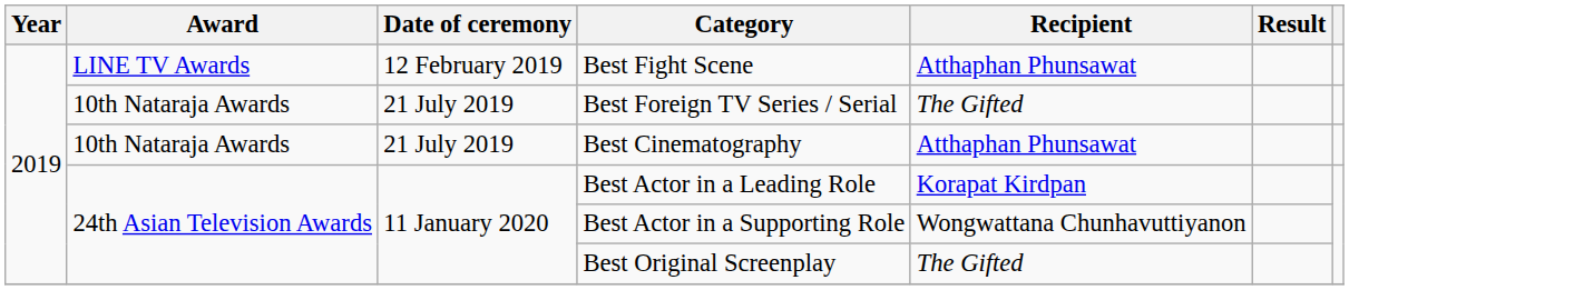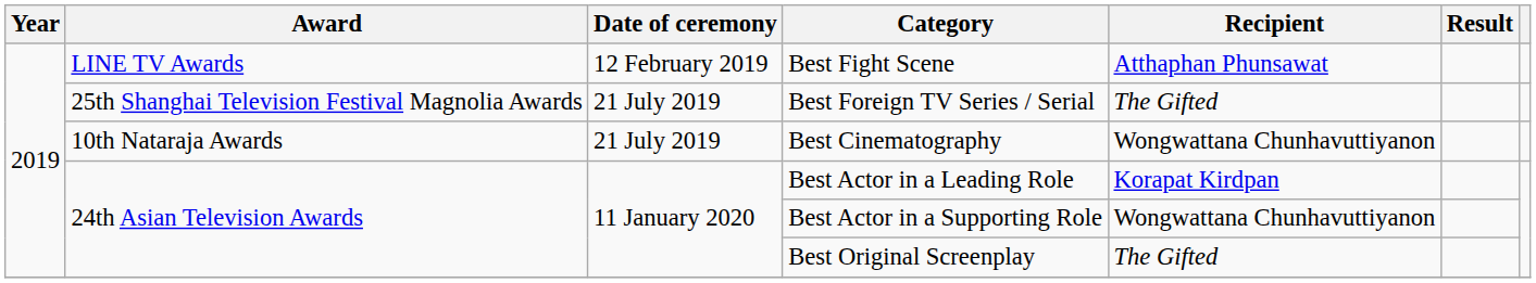 <table class="wikitable">
 <tr>
 <th>Year</th>
 <th>Award</th>
 <th>Date of ceremony</th>
 <th>Category</th>
 <th>Recipient</th>
 <th>Result</th>
 <th></th>
 </tr>
 <tr>
 <td rowspan=6>2019</td>
 <td><a href='#'>LINE TV Awards</a></td>
 <td>12 February 2019</td>
 <td>Best Fight Scene</td>
 <td><a href='#'>Atthaphan Phunsawat</a></td>
 <td></td>
 <td style="text-align: center;"></td>
 </tr>
 <tr>
-<td>10th Nataraja Awards</td>
+<td>25th <a href='#'>Shanghai Television Festival</a> Magnolia Awards</td>
 <td>21 July 2019</td>
 <td>Best Foreign TV Series / Serial</td>
 <td><em>The Gifted</em></td>
 <td></td>
 <td style="text-align: center;"></td>
 </tr>
 <tr>
 <td>10th Nataraja Awards</td>
 <td>21 July 2019</td>
 <td>Best Cinematography</td>
-<td><a href='#'>Atthaphan Phunsawat</a></td>
+<td>Wongwattana Chunhavuttiyanon</td>
 <td></td>
 <td style="text-align: center;"></td>
 </tr>
 <tr>
 <td rowspan=3>24th <a href='#'>Asian Television Awards</a></td>
 <td rowspan=3>11 January 2020</td>
 <td>Best Actor in a Leading Role</td>
 <td><a href='#'>Korapat Kirdpan</a></td>
 <td></td>
 <td style="text-align: center;" rowspan=3></td>
 </tr>
 <tr>
 <td>Best Actor in a Supporting Role</td>
 <td>Wongwattana Chunhavuttiyanon</td>
 <td></td>
 </tr>
 <tr>
 <td>Best Original Screenplay</td>
 <td><em>The Gifted</em></td>
 <td></td>
 </tr>
 <tr>
 </tr>
 </table>
